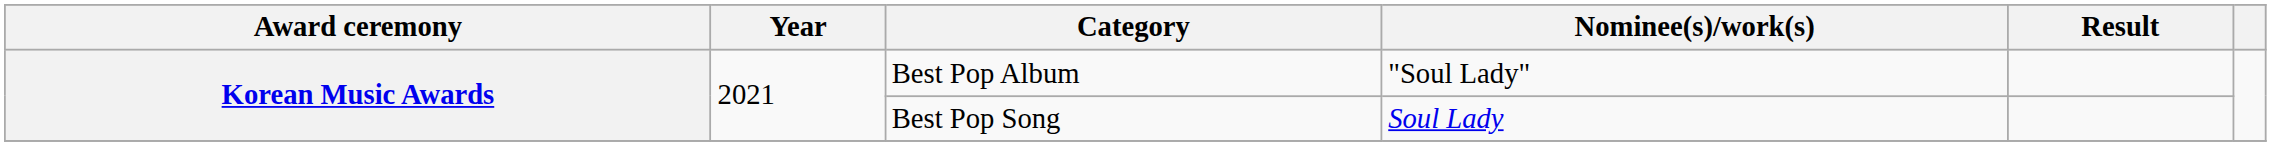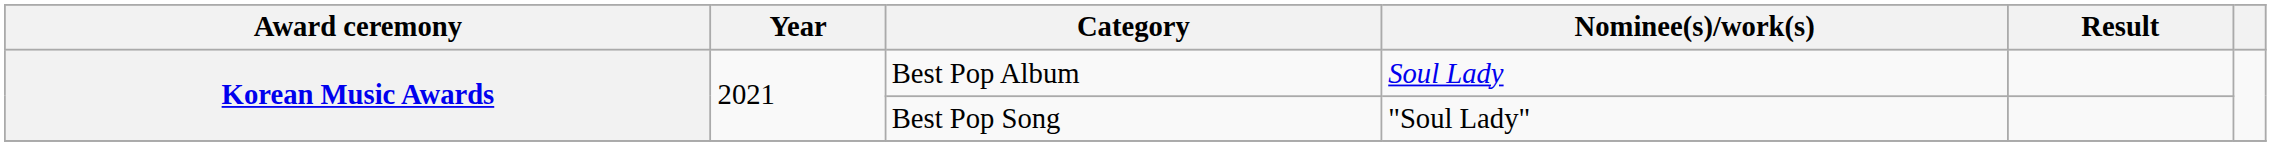 <table class="wikitable sortable plainrowheaders" style="width: 100%;">
 <tr style="background:#ccc; text-align:center;">
 <th scope="col">Award ceremony</th>
 <th scope="col">Year</th>
 <th scope="col">Category</th>
 <th scope="col">Nominee(s)/work(s)</th>
 <th scope="col">Result</th>
 <th scope="col" class="unsortable"></th>
 </tr>
 <tr>
 <th scope="row" rowspan="2"><a href='#'>Korean Music Awards</a></th>
 <td rowspan="2">2021</td>
 <td>Best Pop Album</td>
-<td rowspan="1">"Soul Lady"</td>
+<td><em><a href='#'>Soul Lady</a></em></td>
 <td></td>
 <td rowspan="2"></td>
 </tr>
 <tr>
 <td>Best Pop Song</td>
-<td><em><a href='#'>Soul Lady</a></em></td>
+<td rowspan="1">"Soul Lady"</td>
 <td></td>
 </tr>
 <tr>
 </tr>
 </table>
